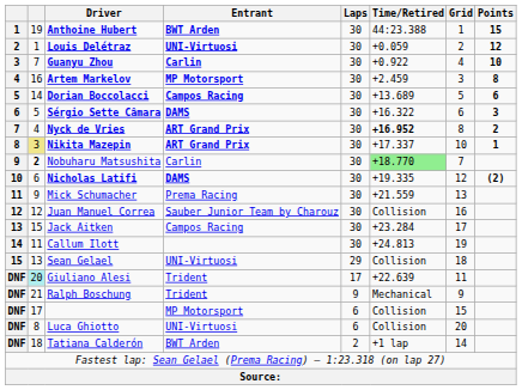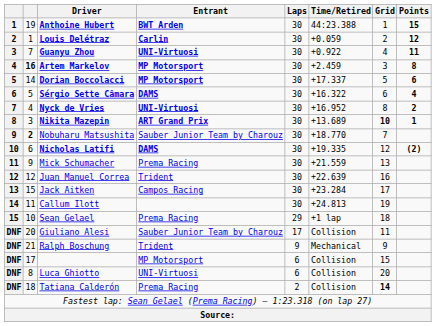 <table class="wikitable" style="font-size: 85%;">
 <tr>
 <th></th>
 <th></th>
 <th>Driver</th>
 <th>Entrant</th>
 <th>Laps</th>
 <th>Time/Retired</th>
 <th>Grid</th>
 <th>Points</th>
 </tr>
 <tr>
 <th>1</th>
 <td align="center">19</td>
 <td> <strong><a href='#'>Anthoine Hubert</a></strong></td>
 <td><strong><a href='#'>BWT Arden</a></strong></td>
 <td align="center">30</td>
 <td>44:23.388</td>
 <td align="center">1</td>
 <td align="center"><strong>15</strong></td>
 </tr>
 <tr>
 <th>2</th>
 <td align="center">1</td>
 <td> <strong><a href='#'>Louis Delétraz</a></strong></td>
-<td><strong><a href='#'>UNI-Virtuosi</a></strong></td>
+<td><strong><a href='#'>Carlin</a></strong></td>
 <td align="center">30</td>
 <td>+0.059</td>
 <td align="center">2</td>
 <td align="center"><strong>12</strong></td>
 </tr>
 <tr>
 <th>3</th>
 <td align="center">7</td>
 <td> <strong><a href='#'>Guanyu Zhou</a></strong></td>
-<td><strong><a href='#'>Carlin</a></strong></td>
+<td><strong><a href='#'>UNI-Virtuosi</a></strong></td>
 <td align="center">30</td>
 <td>+0.922</td>
 <td align="center">4</td>
-<td align="center"><strong>10</strong></td>
+<td align="center"><strong>11</strong></td>
 </tr>
 <tr>
 <th>4</th>
-<td align="center">16</td>
+<td align="center"><strong>16</strong></td>
 <td> <strong><a href='#'>Artem Markelov</a></strong></td>
 <td><strong><a href='#'>MP Motorsport</a></strong></td>
 <td align="center">30</td>
 <td>+2.459</td>
 <td align="center">3</td>
 <td align="center"><strong>8</strong></td>
 </tr>
 <tr>
 <th>5</th>
 <td align="center">14</td>
 <td> <strong><a href='#'>Dorian Boccolacci</a></strong></td>
-<td><strong><a href='#'>Campos Racing</a></strong></td>
+<td><strong><a href='#'>MP Motorsport</a></strong></td>
 <td align="center">30</td>
-<td>+13.689</td>
+<td>+17.337</td>
 <td align="center">5</td>
 <td align="center"><strong>6</strong></td>
 </tr>
 <tr>
 <th>6</th>
 <td align="center">5</td>
 <td> <strong><a href='#'>Sérgio Sette Câmara</a></strong></td>
 <td><strong><a href='#'>DAMS</a></strong></td>
 <td align="center">30</td>
 <td>+16.322</td>
 <td align="center">6</td>
-<td align="center"><strong>3</strong></td>
+<td align="center"><strong>4</strong></td>
 </tr>
 <tr>
 <th>7</th>
 <td align="center">4</td>
 <td> <strong><a href='#'>Nyck de Vries</a></strong></td>
-<td><strong><a href='#'>ART Grand Prix</a></strong></td>
+<td><strong><a href='#'>UNI-Virtuosi</a></strong></td>
 <td align="center">30</td>
-<td><strong>+16.952</strong></td>
+<td>+16.952</td>
 <td align="center">8</td>
 <td align="center"><strong>2</strong></td>
 </tr>
 <tr>
 <th>8</th>
-<td align="center" style="background: khaki;">3</td>
+<td align="center">3</td>
 <td> <strong><a href='#'>Nikita Mazepin</a></strong></td>
 <td><strong><a href='#'>ART Grand Prix</a></strong></td>
 <td align="center">30</td>
-<td>+17.337</td>
-<td align="center">10</td>
+<td>+13.689</td>
+<td align="center"><strong>10</strong></td>
 <td align="center"><strong>1</strong></td>
 </tr>
 <tr>
 <th>9</th>
 <td align="center"><strong>2</strong></td>
 <td> <a href='#'>Nobuharu Matsushita</a></td>
-<td><a href='#'>Carlin</a></td>
+<td><a href='#'>Sauber Junior Team by Charouz</a></td>
 <td align="center">30</td>
-<td style="background: lightgreen;">+18.770</td>
+<td>+18.770</td>
 <td align="center">7</td>
 <td></td>
 </tr>
 <tr>
 <th>10</th>
 <td align="center">6</td>
 <td> <strong><a href='#'>Nicholas Latifi</a></strong></td>
 <td><strong><a href='#'>DAMS</a></strong></td>
 <td align="center">30</td>
 <td>+19.335</td>
 <td align="center">12</td>
 <td align="center"><strong>(2)</strong></td>
 </tr>
 <tr>
 <th>11</th>
 <td align="center">9</td>
 <td> <a href='#'>Mick Schumacher</a></td>
 <td><a href='#'>Prema Racing</a></td>
 <td align="center">30</td>
 <td>+21.559</td>
 <td align="center">13</td>
 <td></td>
 </tr>
 <tr>
 <th>12</th>
 <td align="center">12</td>
 <td> <a href='#'>Juan Manuel Correa</a></td>
-<td><a href='#'>Sauber Junior Team by Charouz</a></td>
+<td><a href='#'>Trident</a></td>
 <td align="center">30</td>
-<td>Collision</td>
+<td>+22.639</td>
 <td align="center">16</td>
 <td></td>
 </tr>
 <tr>
 <th>13</th>
 <td align="center">15</td>
 <td> <a href='#'>Jack Aitken</a></td>
 <td><a href='#'>Campos Racing</a></td>
 <td align="center">30</td>
 <td>+23.284</td>
 <td align="center">17</td>
 <td></td>
 </tr>
 <tr>
 <th>14</th>
 <td align="center">11</td>
 <td> <a href='#'>Callum Ilott</a></td>
 <td></td>
 <td align="center">30</td>
 <td>+24.813</td>
 <td align="center">19</td>
 <td></td>
 </tr>
 <tr>
 <th>15</th>
-<td align="center">13</td>
+<td align="center">10</td>
 <td> <a href='#'>Sean Gelael</a></td>
-<td><a href='#'>UNI-Virtuosi</a></td>
+<td><a href='#'>Prema Racing</a></td>
 <td align="center">29</td>
-<td>Collision</td>
+<td>+1 lap</td>
 <td align="center">18</td>
 <td></td>
 </tr>
 <tr>
 <th>DNF</th>
-<td align="center" style="background: paleturquoise;">20</td>
+<td align="center">20</td>
 <td> <a href='#'>Giuliano Alesi</a></td>
-<td><a href='#'>Trident</a></td>
+<td><a href='#'>Sauber Junior Team by Charouz</a></td>
 <td align="center">17</td>
-<td>+22.639</td>
+<td>Collision</td>
 <td align="center">11</td>
 <td></td>
 </tr>
 <tr>
 <th>DNF</th>
 <td align="center">21</td>
 <td> <a href='#'>Ralph Boschung</a></td>
 <td><a href='#'>Trident</a></td>
 <td align="center">9</td>
 <td>Mechanical</td>
 <td align="center">9</td>
 <td></td>
 </tr>
 <tr>
 <th>DNF</th>
 <td align="center">17</td>
 <td></td>
 <td><a href='#'>MP Motorsport</a></td>
 <td align="center">6</td>
 <td>Collision</td>
 <td align="center">15</td>
 <td></td>
 </tr>
 <tr>
 <th>DNF</th>
 <td align="center">8</td>
 <td> <a href='#'>Luca Ghiotto</a></td>
 <td><a href='#'>UNI-Virtuosi</a></td>
 <td align="center">6</td>
 <td>Collision</td>
 <td align="center">20</td>
 <td></td>
 </tr>
 <tr>
 <th>DNF</th>
 <td align="center">18</td>
 <td> <a href='#'>Tatiana Calderón</a></td>
-<td><a href='#'>BWT Arden</a></td>
+<td><a href='#'>Prema Racing</a></td>
 <td align="center">2</td>
-<td>+1 lap</td>
-<td align="center">14</td>
+<td>Collision</td>
+<td align="center"><strong>14</strong></td>
 <td></td>
 </tr>
 <tr>
 <td colspan="8" align="center"><em>Fastest lap: <a href='#'>Sean Gelael</a> (<a href='#'>Prema Racing</a>) – 1:23.318 (on lap 27)</em></td>
 </tr>
 <tr>
 <th colspan="8">Source:</th>
 </tr>
 </table>
